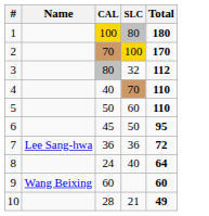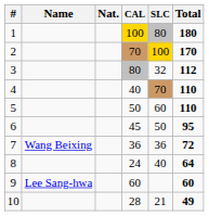 <table class="wikitable sortable" style="text-align:center;">
 <tr>
 <th>#</th>
 <th>Name</th>
+<th>Nat.</th>
 <th><small>CAL</small></th>
 <th><small>SLC</small></th>
 <th>Total</th>
 </tr>
 <tr>
 <td>1</td>
 <td align=left></td>
+<td></td>
 <td bgcolor=gold>100</td>
 <td bgcolor=silver>80</td>
 <td><strong>180</strong></td>
 </tr>
 <tr>
 <td>2</td>
 <td align=left></td>
+<td></td>
 <td bgcolor=cc9966>70</td>
 <td bgcolor=gold>100</td>
 <td><strong>170</strong></td>
 </tr>
 <tr>
 <td>3</td>
 <td align=left></td>
+<td></td>
 <td bgcolor=silver>80</td>
 <td>32</td>
 <td><strong>112</strong></td>
 </tr>
 <tr>
 <td>4</td>
 <td align=left></td>
+<td></td>
 <td>40</td>
 <td bgcolor=cc9966>70</td>
 <td><strong>110</strong></td>
 </tr>
 <tr>
 <td>5</td>
 <td align=left></td>
+<td></td>
 <td>50</td>
 <td>60</td>
 <td><strong>110</strong></td>
 </tr>
 <tr>
 <td>6</td>
 <td align=left></td>
+<td></td>
 <td>45</td>
 <td>50</td>
 <td><strong>95</strong></td>
 </tr>
 <tr>
 <td>7</td>
-<td align=left><a href='#'>Lee Sang-hwa</a></td>
+<td align=left><a href='#'>Wang Beixing</a></td>
+<td></td>
 <td>36</td>
 <td>36</td>
 <td><strong>72</strong></td>
 </tr>
 <tr>
 <td>8</td>
 <td align=left></td>
+<td></td>
 <td>24</td>
 <td>40</td>
 <td><strong>64</strong></td>
 </tr>
 <tr>
 <td>9</td>
-<td align=left><a href='#'>Wang Beixing</a></td>
+<td align=left><a href='#'>Lee Sang-hwa</a></td>
+<td></td>
 <td>60</td>
 <td></td>
 <td><strong>60</strong></td>
 </tr>
 <tr>
 <td>10</td>
 <td align=left></td>
+<td></td>
 <td>28</td>
 <td>21</td>
 <td><strong>49</strong></td>
 </tr>
 </table>
